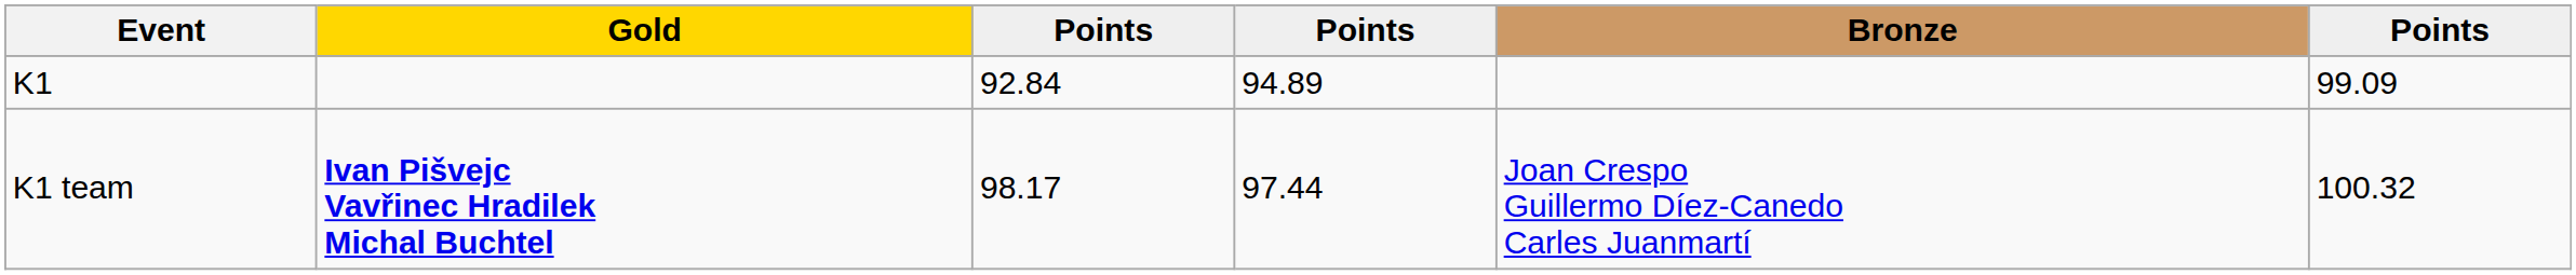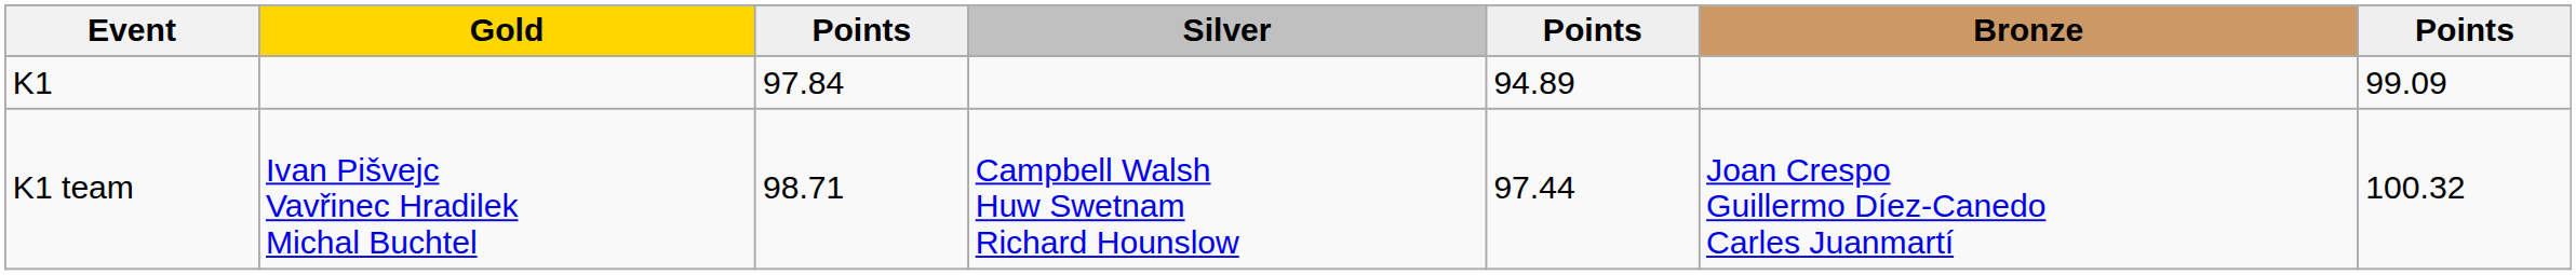 <table class="wikitable" width=100%>
 <tr>
 <th>Event</th>
 <td align=center bgcolor="gold"><strong>Gold</strong></td>
 <td align=center bgcolor="EFEFEF"><strong>Points</strong></td>
+<td align=center bgcolor="silver"><strong>Silver</strong></td>
 <td align=center bgcolor="EFEFEF"><strong>Points</strong></td>
 <td align=center bgcolor="CC9966"><strong>Bronze</strong></td>
 <td align=center bgcolor="EFEFEF"><strong>Points</strong></td>
 </tr>
 <tr>
 <td>K1</td>
 <td></td>
-<td>92.84</td>
+<td>97.84</td>
+<td></td>
 <td>94.89</td>
 <td></td>
 <td>99.09</td>
 </tr>
 <tr>
 <td>K1 team</td>
-<td><strong><br><a href='#'>Ivan Pišvejc</a><br><a href='#'>Vavřinec Hradilek</a><br><a href='#'>Michal Buchtel</a></strong></td>
-<td>98.17</td>
+<td><br><a href='#'>Ivan Pišvejc</a><br><a href='#'>Vavřinec Hradilek</a><br><a href='#'>Michal Buchtel</a></td>
+<td>98.71</td>
+<td><br><a href='#'>Campbell Walsh</a><br><a href='#'>Huw Swetnam</a><br><a href='#'>Richard Hounslow</a></td>
 <td>97.44</td>
 <td><br><a href='#'>Joan Crespo</a><br><a href='#'>Guillermo Díez-Canedo</a><br><a href='#'>Carles Juanmartí</a></td>
 <td>100.32</td>
 </tr>
 </table>
